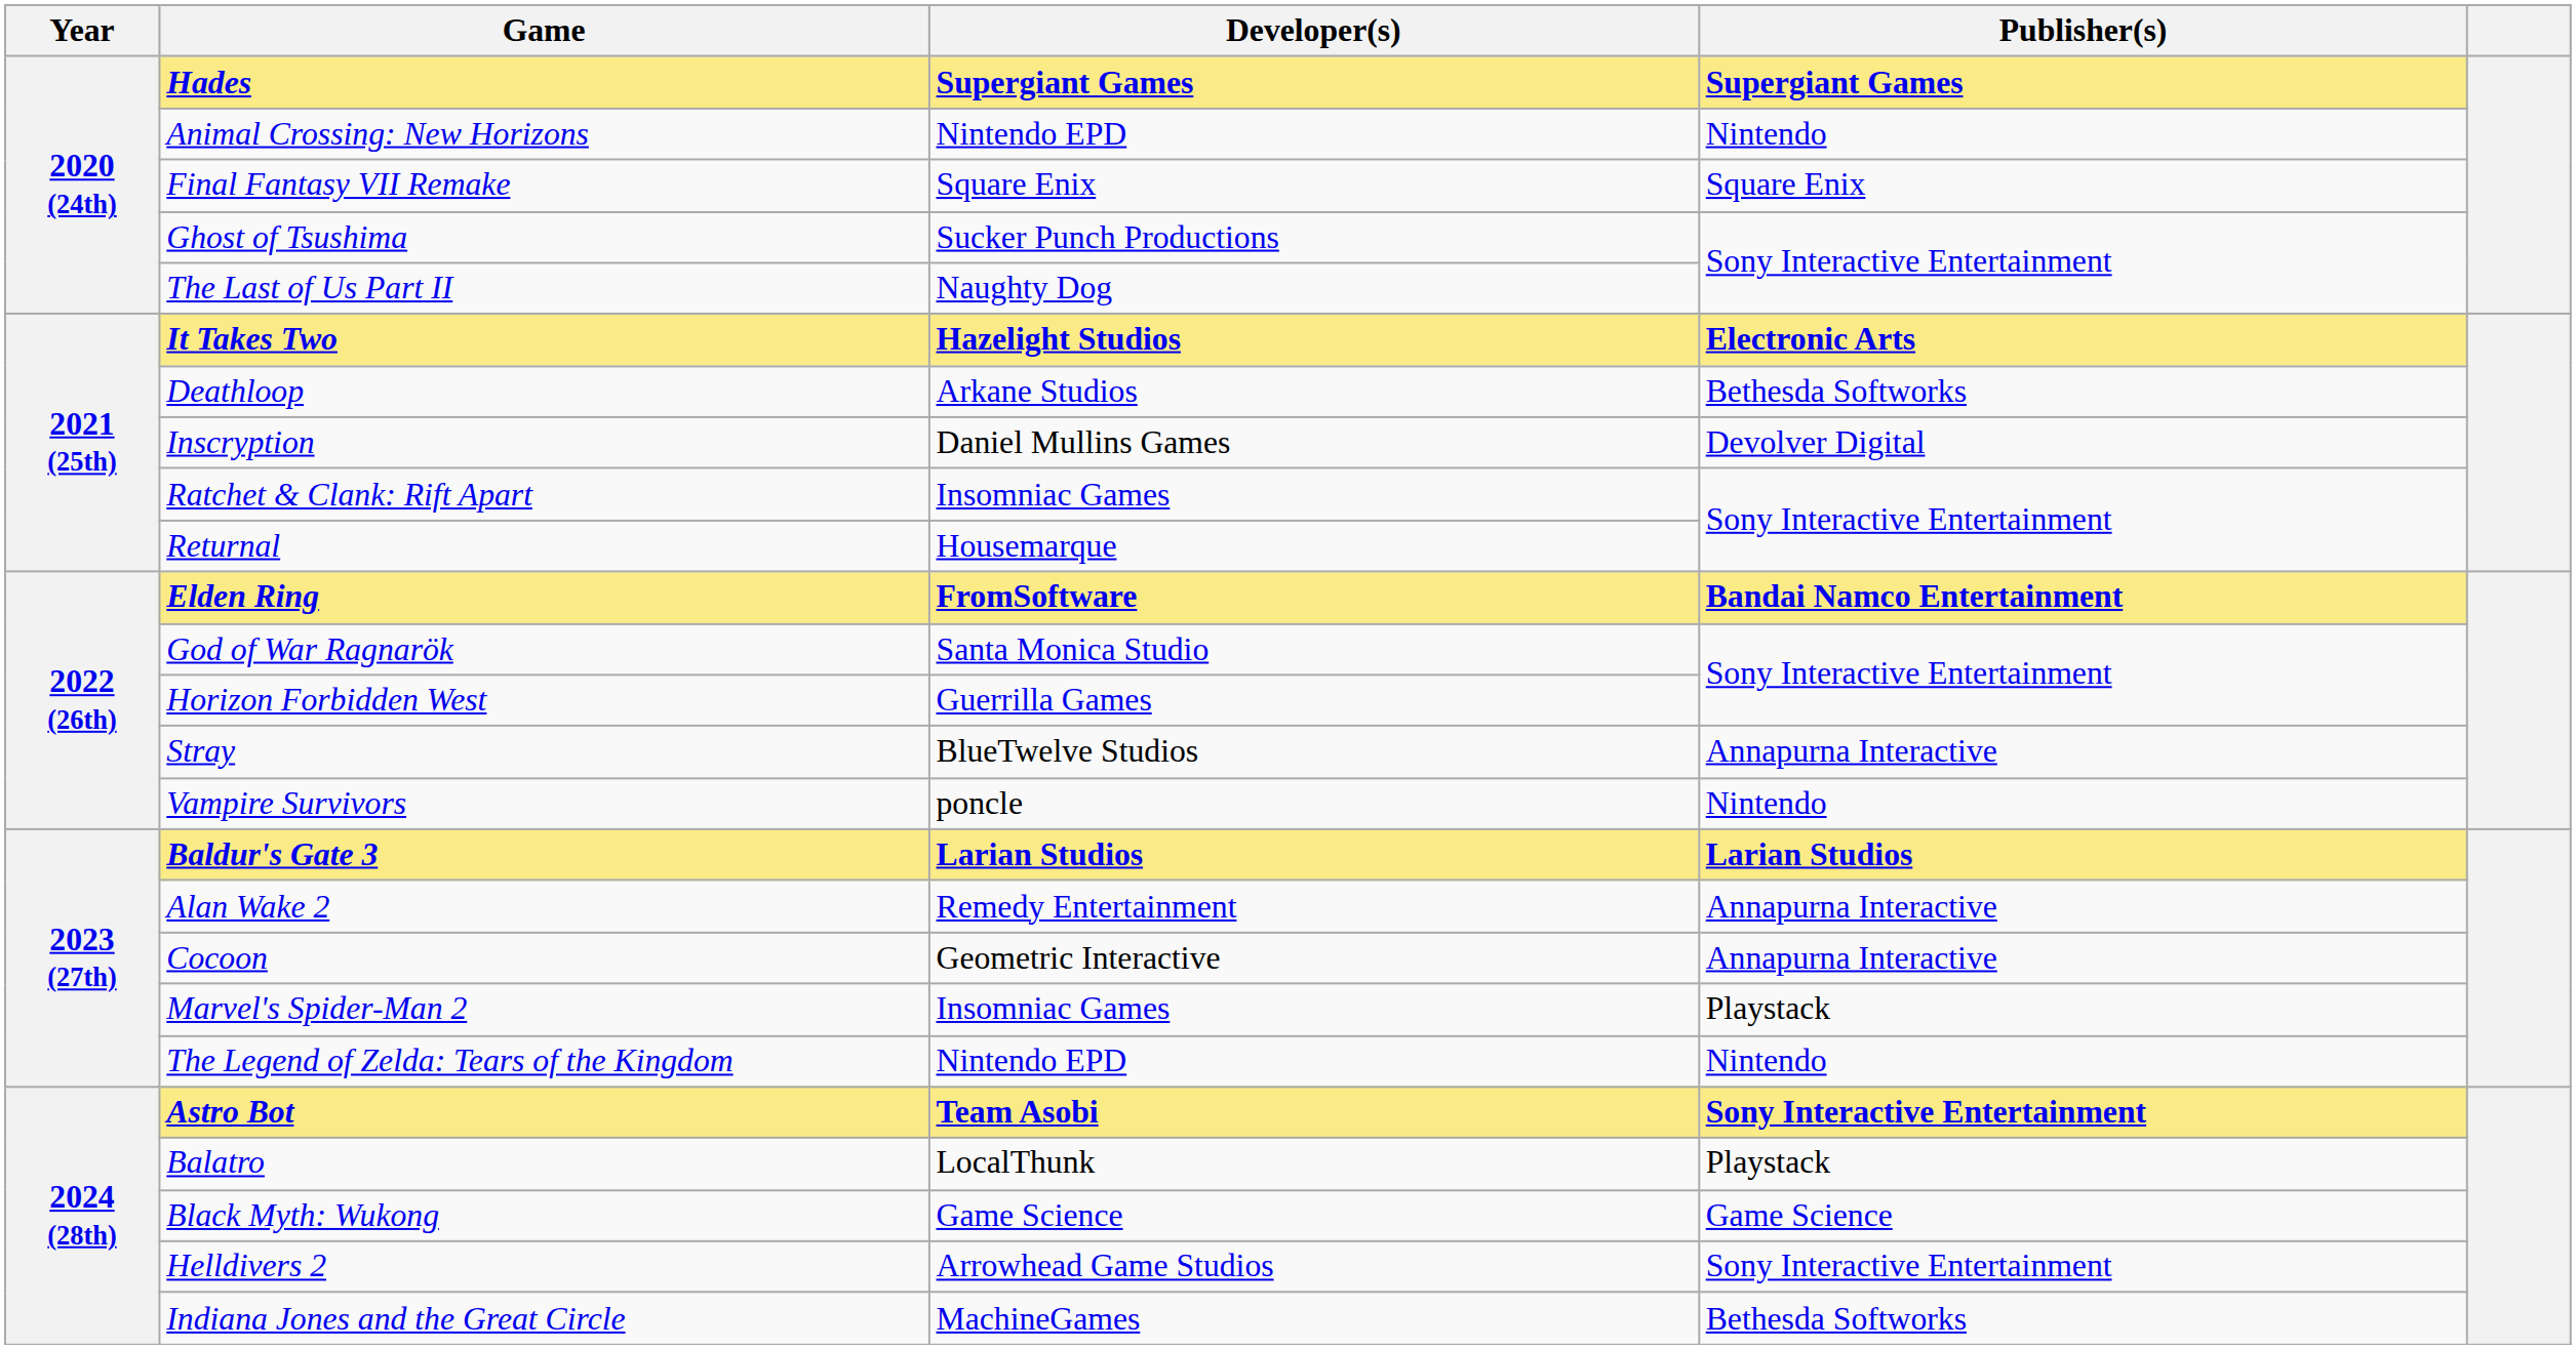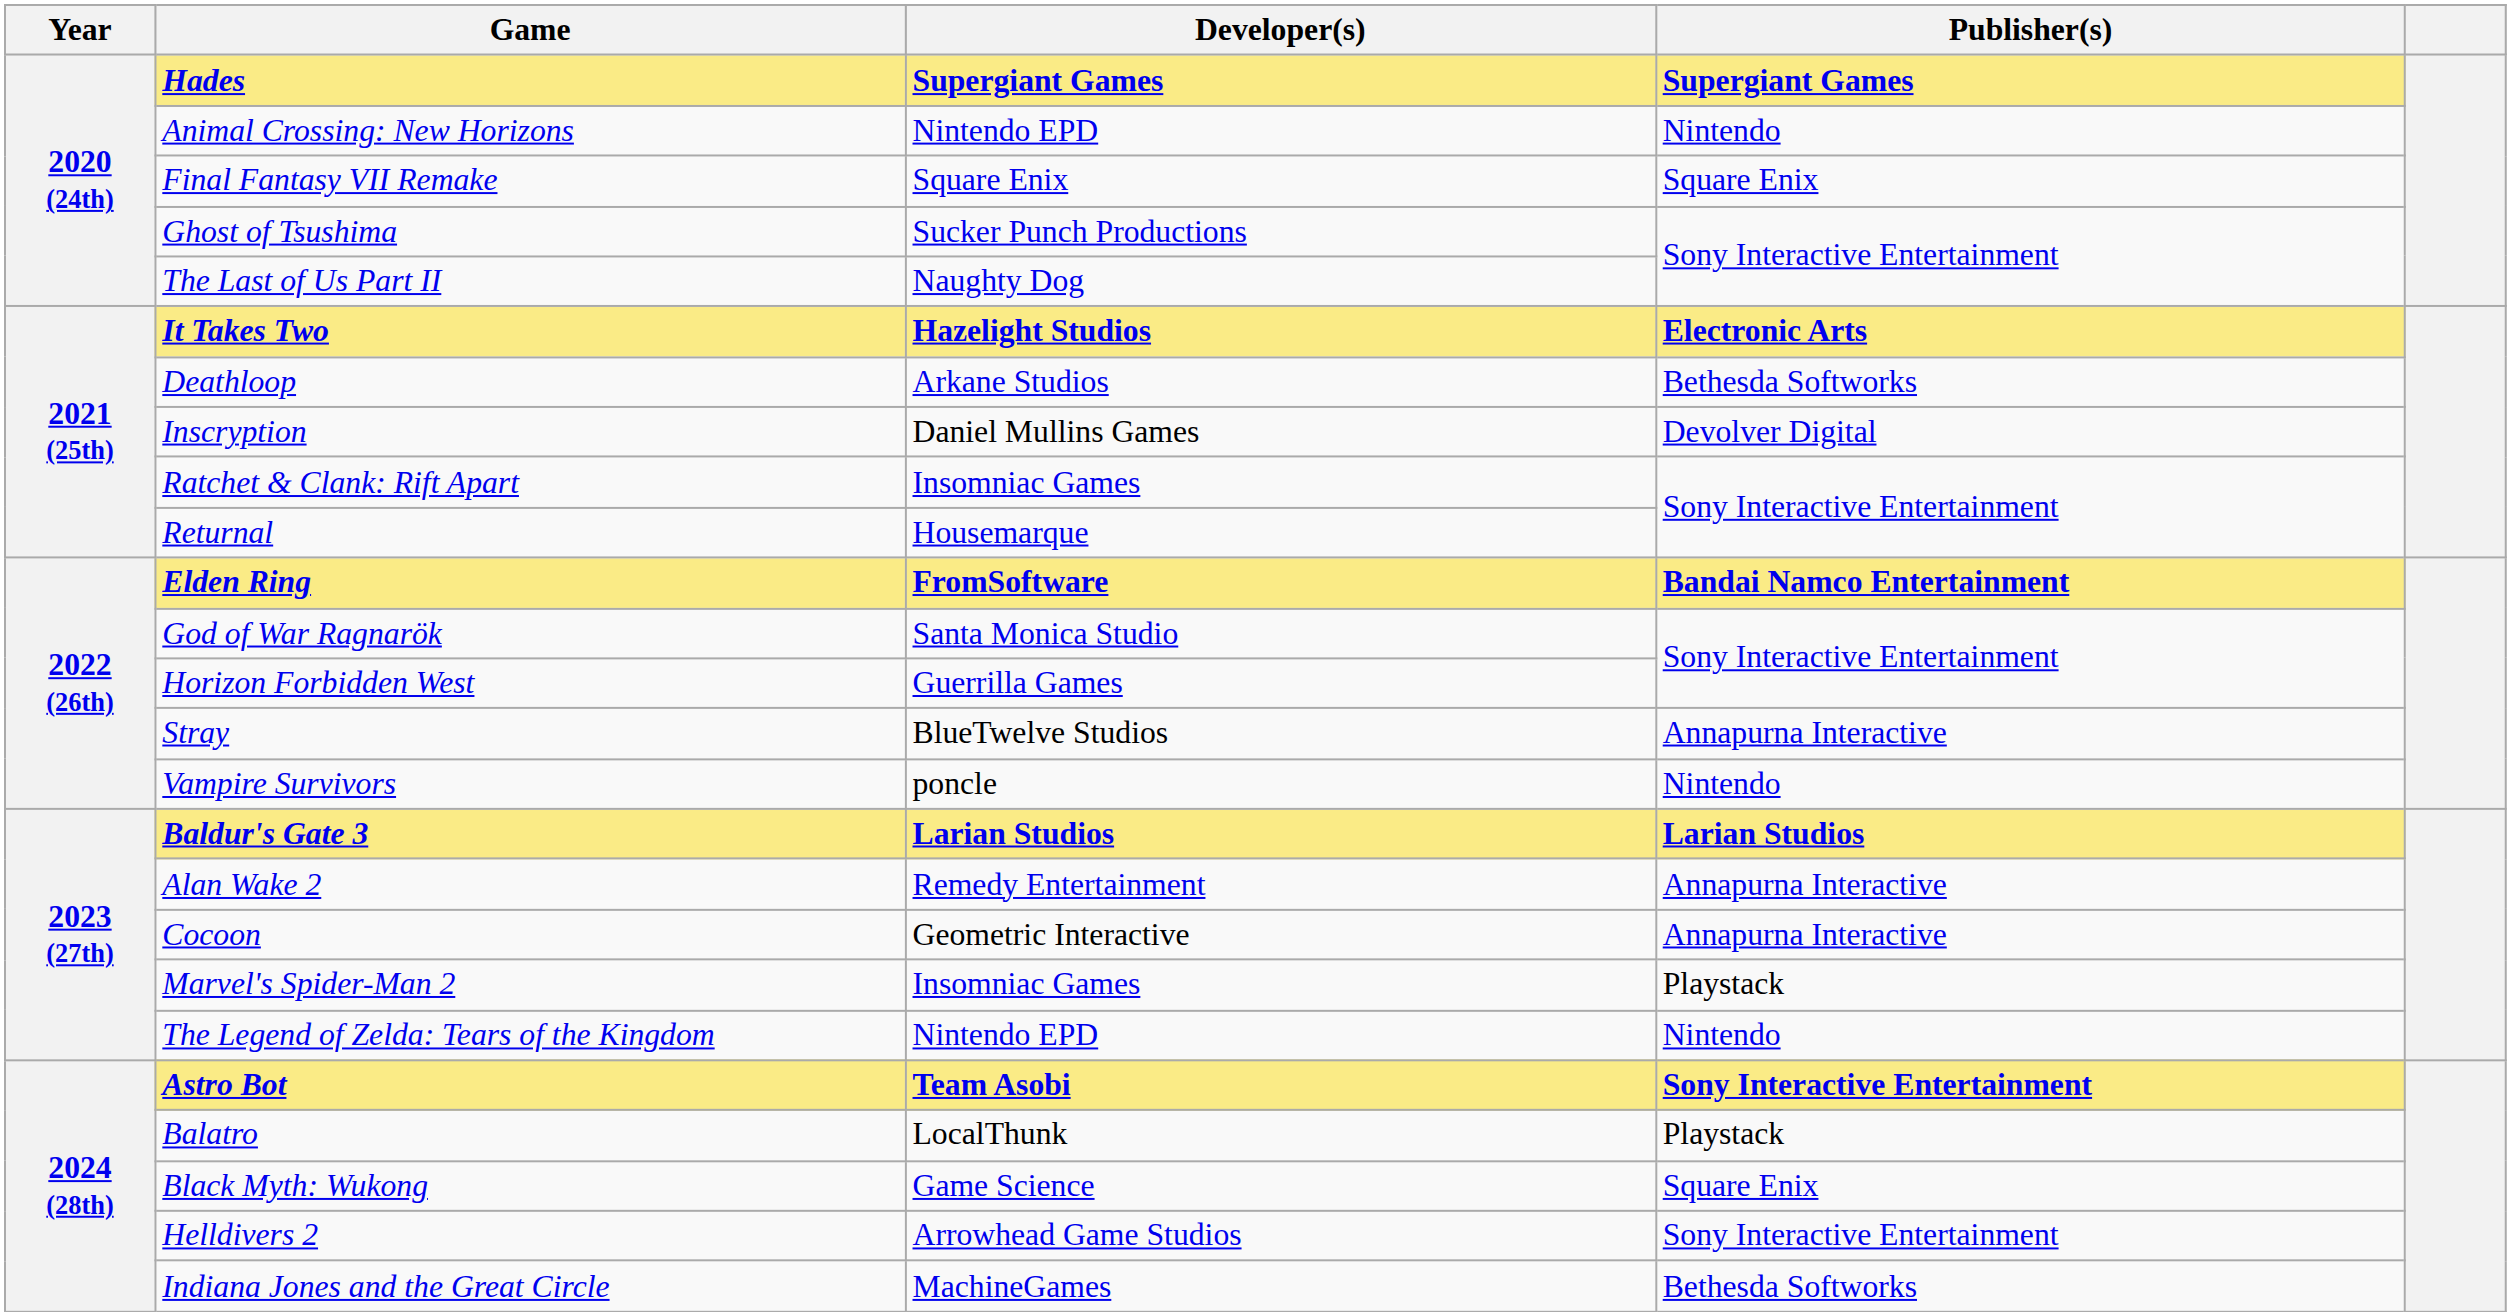 <table class="wikitable sortable" style="width:100%;">
 <tr style="background:#bebebe">
 <th scope="col" style="width:6%;">Year</th>
 <th scope="col" style="width:30%;">Game</th>
 <th scope="col" style="width:30%;">Developer(s)</th>
 <th scope="col" style="width:30%;">Publisher(s)</th>
 <th scope="col" style="width:4%;" class="unsortable"></th>
 </tr>
 <tr>
 <th scope="row" rowspan="5" style="text-align:center"><a href='#'>2020</a> <br><small><a href='#'>(24th)</a> </small></th>
 <td style="background:#FAEB86"><strong><em><a href='#'>Hades</a></em></strong></td>
 <td style="background:#FAEB86"><strong><a href='#'>Supergiant Games</a></strong></td>
 <td style="background:#FAEB86"><strong><a href='#'>Supergiant Games</a></strong></td>
 <th scope="row" rowspan="5" style="text-align;center;"></th>
 </tr>
 <tr>
 <td><em><a href='#'>Animal Crossing: New Horizons</a></em></td>
 <td><a href='#'>Nintendo EPD</a></td>
 <td><a href='#'>Nintendo</a></td>
 </tr>
 <tr>
 <td><em><a href='#'>Final Fantasy VII Remake</a></em></td>
 <td><a href='#'>Square Enix</a></td>
 <td><a href='#'>Square Enix</a></td>
 </tr>
 <tr>
 <td><em><a href='#'>Ghost of Tsushima</a></em></td>
 <td><a href='#'>Sucker Punch Productions</a></td>
 <td rowspan="2"><a href='#'>Sony Interactive Entertainment</a></td>
 </tr>
 <tr>
 <td><em><a href='#'>The Last of Us Part II</a></em></td>
 <td><a href='#'>Naughty Dog</a></td>
 </tr>
 <tr>
 <th scope="row" rowspan="5" style="text-align:center"><a href='#'>2021</a> <br><small><a href='#'>(25th)</a> </small></th>
 <td style="background:#FAEB86"><strong><em><a href='#'>It Takes Two</a></em></strong></td>
 <td style="background:#FAEB86"><strong><a href='#'>Hazelight Studios</a></strong></td>
 <td style="background:#FAEB86"><strong><a href='#'>Electronic Arts</a></strong></td>
 <th scope="row" rowspan="5" style="text-align;center;"></th>
 </tr>
 <tr>
 <td><em><a href='#'>Deathloop</a></em></td>
 <td><a href='#'>Arkane Studios</a></td>
 <td><a href='#'>Bethesda Softworks</a></td>
 </tr>
 <tr>
 <td><em><a href='#'>Inscryption</a></em></td>
 <td>Daniel Mullins Games</td>
 <td><a href='#'>Devolver Digital</a></td>
 </tr>
 <tr>
 <td><em><a href='#'>Ratchet & Clank: Rift Apart</a></em></td>
 <td><a href='#'>Insomniac Games</a></td>
 <td rowspan="2"><a href='#'>Sony Interactive Entertainment</a></td>
 </tr>
 <tr>
 <td><em><a href='#'>Returnal</a></em></td>
 <td><a href='#'>Housemarque</a></td>
 </tr>
 <tr>
 <th scope="row" rowspan="5" style="text-align:center"><a href='#'>2022</a> <br><small><a href='#'>(26th)</a> </small></th>
 <td style="background:#FAEB86"><strong><em><a href='#'>Elden Ring</a></em></strong></td>
 <td style="background:#FAEB86"><strong><a href='#'>FromSoftware</a></strong></td>
 <td style="background:#FAEB86"><strong><a href='#'>Bandai Namco Entertainment</a></strong></td>
 <th scope="row" rowspan="5" style="text-align;center;"></th>
 </tr>
 <tr>
 <td><em><a href='#'>God of War Ragnarök</a></em></td>
 <td><a href='#'>Santa Monica Studio</a></td>
 <td rowspan="2"><a href='#'>Sony Interactive Entertainment</a></td>
 </tr>
 <tr>
 <td><em><a href='#'>Horizon Forbidden West</a></em></td>
 <td><a href='#'>Guerrilla Games</a></td>
 </tr>
 <tr>
 <td><em><a href='#'>Stray</a></em></td>
 <td>BlueTwelve Studios</td>
 <td><a href='#'>Annapurna Interactive</a></td>
 </tr>
 <tr>
 <td><em><a href='#'>Vampire Survivors</a></em></td>
 <td>poncle</td>
 <td><a href='#'>Nintendo</a></td>
 </tr>
 <tr>
 <th scope="row" rowspan="5" style="text-align:center"><a href='#'>2023</a> <br><small><a href='#'>(27th)</a> </small></th>
 <td style="background:#FAEB86"><strong><em><a href='#'>Baldur's Gate 3</a></em></strong></td>
 <td style="background:#FAEB86"><strong><a href='#'>Larian Studios</a></strong></td>
 <td style="background:#FAEB86"><strong><a href='#'>Larian Studios</a></strong></td>
 <th scope="row" rowspan="5" style="text-align;center;"><br></th>
 </tr>
 <tr>
 <td><em><a href='#'>Alan Wake 2</a></em></td>
 <td><a href='#'>Remedy Entertainment</a></td>
 <td><a href='#'>Annapurna Interactive</a></td>
 </tr>
 <tr>
 <td><em><a href='#'>Cocoon</a></em></td>
 <td>Geometric Interactive</td>
 <td><a href='#'>Annapurna Interactive</a></td>
 </tr>
 <tr>
 <td><em><a href='#'>Marvel's Spider-Man 2</a></em></td>
 <td><a href='#'>Insomniac Games</a></td>
 <td>Playstack</td>
 </tr>
 <tr>
 <td><em><a href='#'>The Legend of Zelda: Tears of the Kingdom</a></em></td>
 <td><a href='#'>Nintendo EPD</a></td>
 <td><a href='#'>Nintendo</a></td>
 </tr>
 <tr>
 <th scope="row" rowspan="5" style="text-align:center"><a href='#'>2024</a> <br><small><a href='#'>(28th)</a> </small></th>
 <td style="background:#FAEB86"><strong><em><a href='#'>Astro Bot</a></em></strong></td>
 <td style="background:#FAEB86"><strong><a href='#'>Team Asobi</a></strong></td>
 <td style="background:#FAEB86"><strong><a href='#'>Sony Interactive Entertainment</a></strong></td>
 <th scope="row" rowspan="5" style="text-align;center;"><br></th>
 </tr>
 <tr>
 <td><em><a href='#'>Balatro</a></em></td>
 <td>LocalThunk</td>
 <td>Playstack</td>
 </tr>
 <tr>
 <td><em><a href='#'>Black Myth: Wukong</a></em></td>
 <td><a href='#'>Game Science</a></td>
-<td><a href='#'>Game Science</a></td>
+<td><a href='#'>Square Enix</a></td>
 </tr>
 <tr>
 <td><em><a href='#'>Helldivers 2</a></em></td>
 <td><a href='#'>Arrowhead Game Studios</a></td>
 <td><a href='#'>Sony Interactive Entertainment</a></td>
 </tr>
 <tr>
 <td><em><a href='#'>Indiana Jones and the Great Circle</a></em></td>
 <td><a href='#'>MachineGames</a></td>
 <td><a href='#'>Bethesda Softworks</a></td>
 </tr>
 </table>
